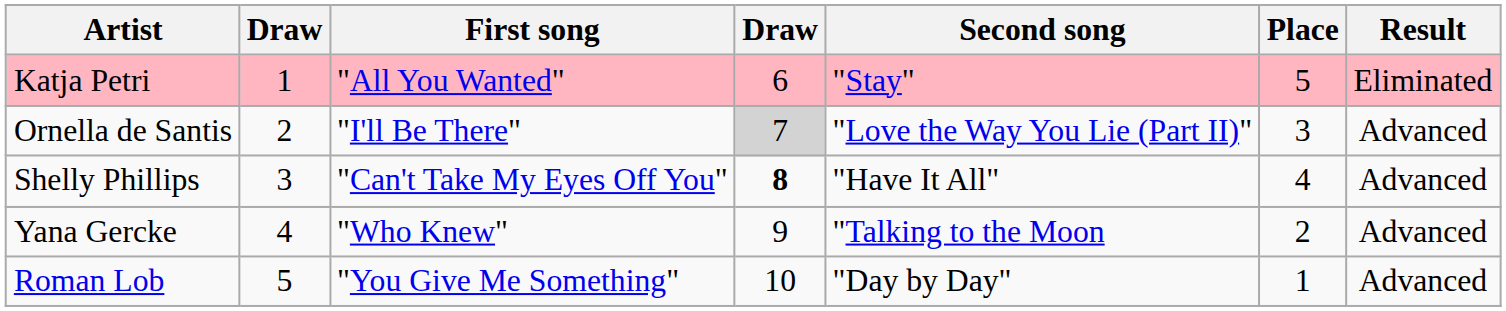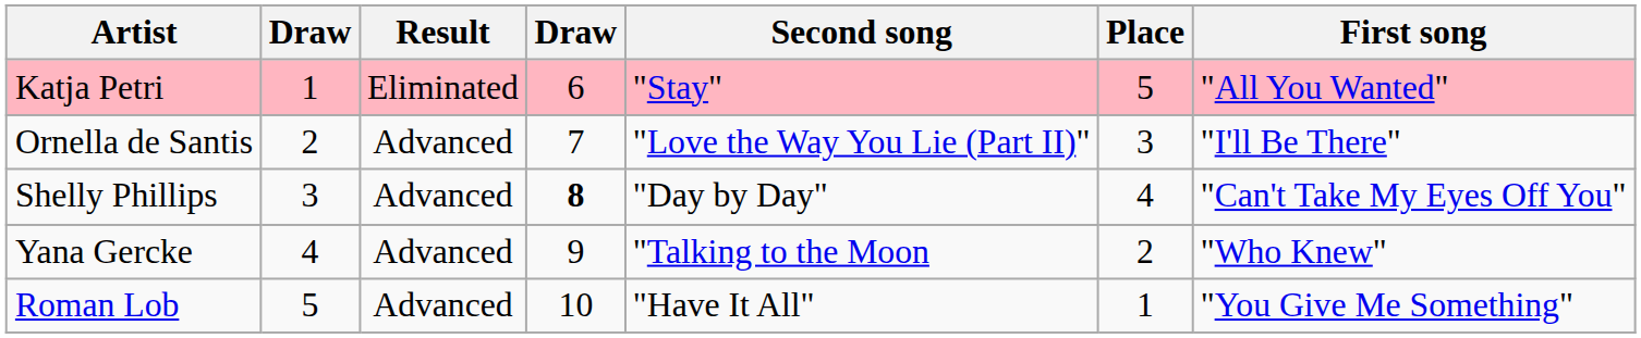 <table class="wikitable plainrowheaders" style="margin: 1em auto 1em auto; text-align:center;">
 <tr>
 <th>Artist</th>
 <th>Draw</th>
-<th>First song </th>
+<th>Result</th>
 <th>Draw</th>
 <th>Second song </th>
 <th>Place</th>
-<th>Result</th>
+<th>First song </th>
 </tr>
 <tr style="background:lightpink;">
 <td align="left">Katja Petri</td>
 <td>1</td>
-<td align="left">"<a href='#'>All You Wanted</a>" </td>
+<td>Eliminated</td>
 <td>6</td>
 <td align="left">"<a href='#'>Stay</a>" </td>
 <td>5</td>
-<td>Eliminated</td>
+<td align="left">"<a href='#'>All You Wanted</a>" </td>
 </tr>
 <tr>
 <td align="left">Ornella de Santis</td>
 <td>2</td>
-<td align="left">"<a href='#'>I'll Be There</a>" </td>
-<td style="background: lightgrey;">7</td>
+<td>Advanced</td>
+<td>7</td>
 <td align="left">"<a href='#'>Love the Way You Lie (Part II)</a>" </td>
 <td>3</td>
-<td>Advanced</td>
+<td align="left">"<a href='#'>I'll Be There</a>" </td>
 </tr>
 <tr>
 <td align="left">Shelly Phillips</td>
 <td>3</td>
+<td>Advanced</td>
+<td><strong>8</strong></td>
+<td align="left">"Day by Day" </td>
+<td>4</td>
 <td align="left">"<a href='#'>Can't Take My Eyes Off You</a>" </td>
-<td><strong>8</strong></td>
-<td align="left">"Have It All" </td>
-<td>4</td>
-<td>Advanced</td>
 </tr>
 <tr>
 <td align="left">Yana Gercke</td>
 <td>4</td>
-<td align="left">"<a href='#'>Who Knew</a>" </td>
+<td>Advanced</td>
 <td>9</td>
 <td align="left">"<a href='#'>Talking to the Moon</a> </td>
 <td>2</td>
-<td>Advanced</td>
+<td align="left">"<a href='#'>Who Knew</a>" </td>
 </tr>
 <tr>
 <td align="left"><a href='#'>Roman Lob</a></td>
 <td>5</td>
+<td>Advanced</td>
+<td>10</td>
+<td align="left">"Have It All" </td>
+<td>1</td>
 <td align="left">"<a href='#'>You Give Me Something</a>" </td>
-<td>10</td>
-<td align="left">"Day by Day" </td>
-<td>1</td>
-<td>Advanced</td>
 </tr>
 </table>
